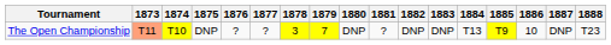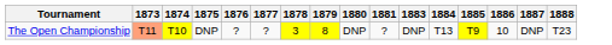 <table class="wikitable" style="font-size:95%;text-align:center;">
 <tr>
 <th>Tournament</th>
 <th>1873</th>
 <th>1874</th>
 <th>1875</th>
 <th>1876</th>
 <th>1877</th>
 <th>1878</th>
 <th>1879</th>
 <th>1880</th>
 <th>1881</th>
-<th>1882</th>
 <th>1883</th>
 <th>1884</th>
 <th>1885</th>
 <th>1886</th>
 <th>1887</th>
 <th>1888</th>
 </tr>
 <tr>
 <td align=left><a href='#'>The Open Championship</a></td>
 <td style="background: lightsalmon;">T11</td>
 <td style="background:yellow;">T10</td>
 <td>DNP</td>
 <td>?</td>
 <td>?</td>
 <td style="background:yellow;">3</td>
-<td style="background:yellow;">7</td>
+<td style="background:yellow;">8</td>
 <td>DNP</td>
 <td>?</td>
-<td>DNP</td>
 <td>DNP</td>
 <td>T13</td>
 <td style="background:yellow;">T9</td>
 <td>10</td>
 <td>DNP</td>
 <td>T23</td>
 </tr>
 </table>
